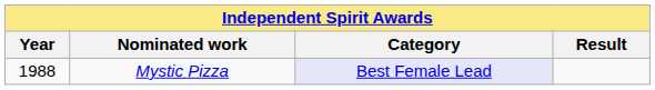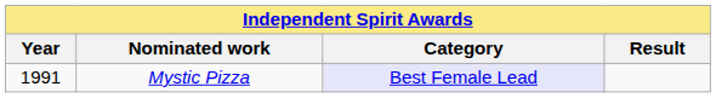 <table width="70%" class="wikitable sortable">
 <tr>
 <th colspan="4" - style="background:#FAEB86;" align="center"><a href='#'>Independent Spirit Awards</a></th>
 </tr>
 <tr>
 <th width="10%">Year</th>
 <th width="35%">Nominated work</th>
 <th width="40%">Category</th>
 <th width="15%">Result</th>
 </tr>
 <tr>
-<td align="center">1988</td>
+<td align="center">1991</td>
 <td align="center"><em><a href='#'>Mystic Pizza</a></em></td>
 <td align="center" style="background: lavender;"><a href='#'>Best Female Lead</a></td>
 <td></td>
 </tr>
 </table>
